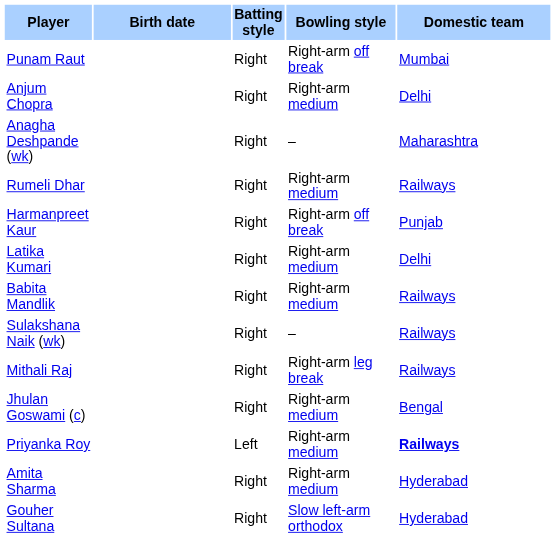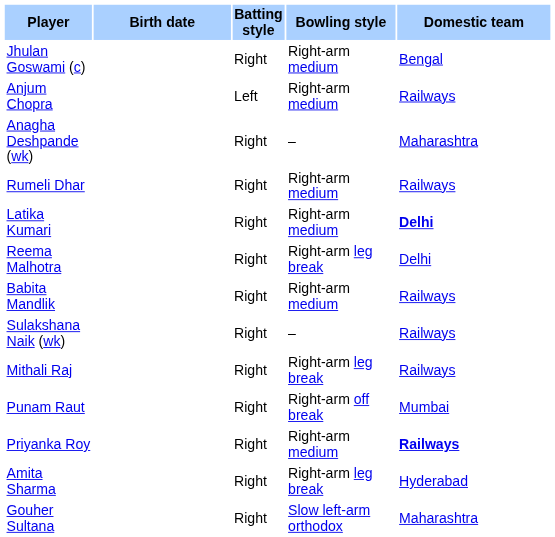 <table class="sortable" style="width:100%;" border="0" cellspacing="2" cellpadding="2">
 <tr style="background:#aad0ff;">
 <th width=16%>Player</th>
 <th width=25%>Birth date</th>
 <th width=3%>Batting style</th>
 <th width=20%>Bowling style</th>
 <th width=28%>Domestic team</th>
 </tr>
 <tr>
-<td><a href='#'>Punam Raut</a></td>
+<td><a href='#'>Jhulan Goswami</a> (<a href='#'>c</a>)</td>
 <td></td>
 <td>Right</td>
-<td>Right-arm <a href='#'>off break</a></td>
-<td><a href='#'>Mumbai</a></td>
+<td>Right-arm <a href='#'>medium</a></td>
+<td><a href='#'>Bengal</a></td>
 </tr>
 <tr>
 <td><a href='#'>Anjum Chopra</a></td>
 <td></td>
-<td>Right</td>
+<td>Left</td>
 <td>Right-arm <a href='#'>medium</a></td>
-<td><a href='#'>Delhi</a></td>
+<td><a href='#'>Railways</a></td>
 </tr>
 <tr>
 <td><a href='#'>Anagha Deshpande</a> (<a href='#'>wk</a>)</td>
 <td></td>
 <td>Right</td>
 <td>–</td>
 <td><a href='#'>Maharashtra</a></td>
 </tr>
 <tr>
 <td><a href='#'>Rumeli Dhar</a></td>
 <td></td>
 <td>Right</td>
 <td>Right-arm <a href='#'>medium</a></td>
 <td><a href='#'>Railways</a></td>
 </tr>
 <tr>
-<td><a href='#'>Harmanpreet Kaur</a></td>
-<td></td>
-<td>Right</td>
-<td>Right-arm <a href='#'>off break</a></td>
-<td><a href='#'>Punjab</a></td>
-</tr>
-<tr>
 <td><a href='#'>Latika Kumari</a></td>
 <td></td>
 <td>Right</td>
 <td>Right-arm <a href='#'>medium</a></td>
+<td><strong><a href='#'>Delhi</a></strong></td>
+</tr>
+<tr>
+<td><a href='#'>Reema Malhotra</a></td>
+<td></td>
+<td>Right</td>
+<td>Right-arm <a href='#'>leg break</a></td>
 <td><a href='#'>Delhi</a></td>
 </tr>
 <tr>
 <td><a href='#'>Babita Mandlik</a></td>
 <td></td>
 <td>Right</td>
 <td>Right-arm <a href='#'>medium</a></td>
 <td><a href='#'>Railways</a></td>
 </tr>
 <tr>
 <td><a href='#'>Sulakshana Naik</a> (<a href='#'>wk</a>)</td>
 <td></td>
 <td>Right</td>
 <td>–</td>
 <td><a href='#'>Railways</a></td>
 </tr>
 <tr>
 <td><a href='#'>Mithali Raj</a></td>
 <td></td>
 <td>Right</td>
 <td>Right-arm <a href='#'>leg break</a></td>
 <td><a href='#'>Railways</a></td>
 </tr>
 <tr>
-<td><a href='#'>Jhulan Goswami</a> (<a href='#'>c</a>)</td>
+<td><a href='#'>Punam Raut</a></td>
 <td></td>
 <td>Right</td>
-<td>Right-arm <a href='#'>medium</a></td>
-<td><a href='#'>Bengal</a></td>
+<td>Right-arm <a href='#'>off break</a></td>
+<td><a href='#'>Mumbai</a></td>
 </tr>
 <tr>
 <td><a href='#'>Priyanka Roy</a></td>
 <td></td>
-<td>Left</td>
+<td>Right</td>
 <td>Right-arm <a href='#'>medium</a></td>
 <td><strong><a href='#'>Railways</a></strong></td>
 </tr>
 <tr>
 <td><a href='#'>Amita Sharma</a></td>
 <td></td>
 <td>Right</td>
-<td>Right-arm <a href='#'>medium</a></td>
+<td>Right-arm <a href='#'>leg break</a></td>
 <td><a href='#'>Hyderabad</a></td>
 </tr>
 <tr>
 <td><a href='#'>Gouher Sultana</a></td>
 <td></td>
 <td>Right</td>
 <td><a href='#'>Slow left-arm orthodox</a></td>
-<td><a href='#'>Hyderabad</a></td>
+<td><a href='#'>Maharashtra</a></td>
 </tr>
 </table>
